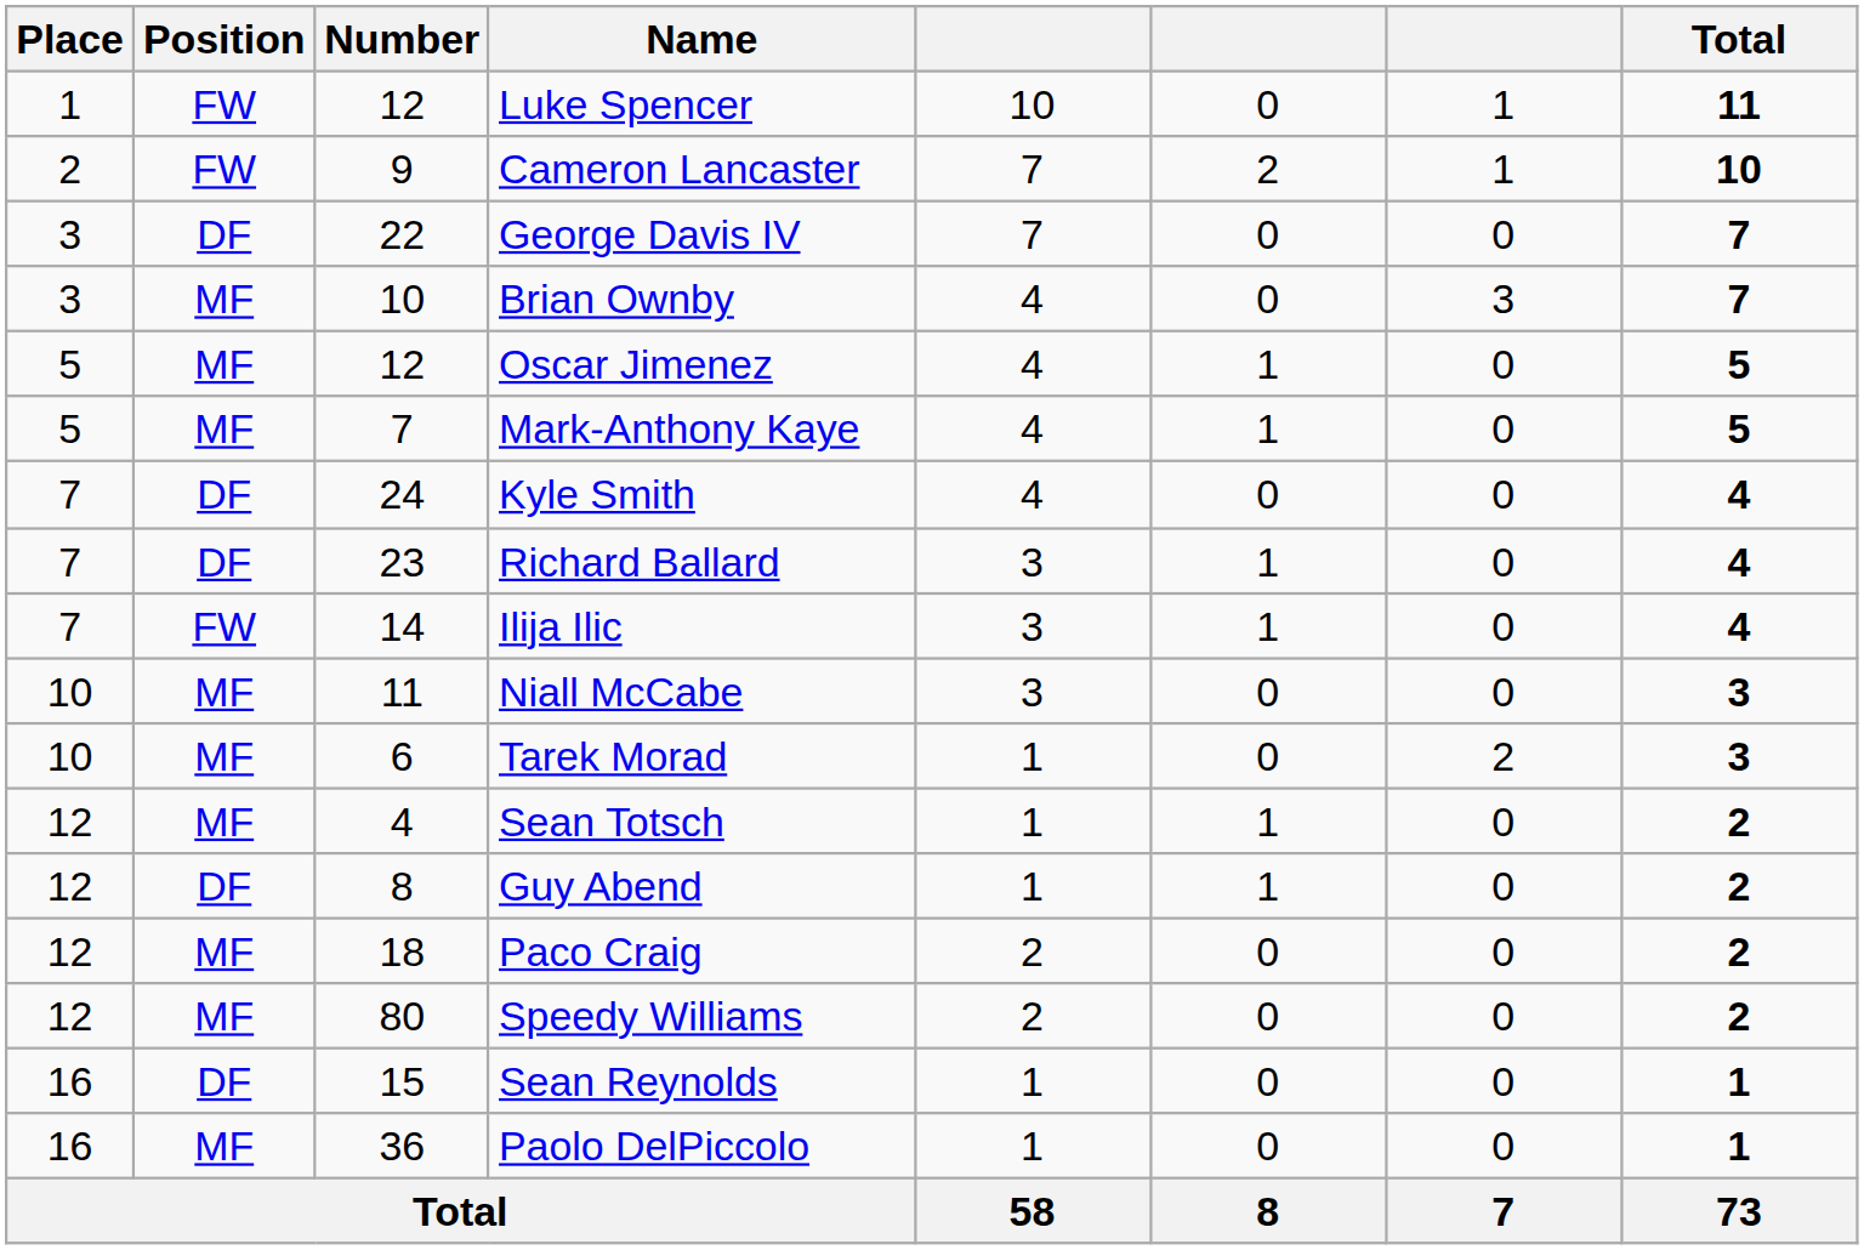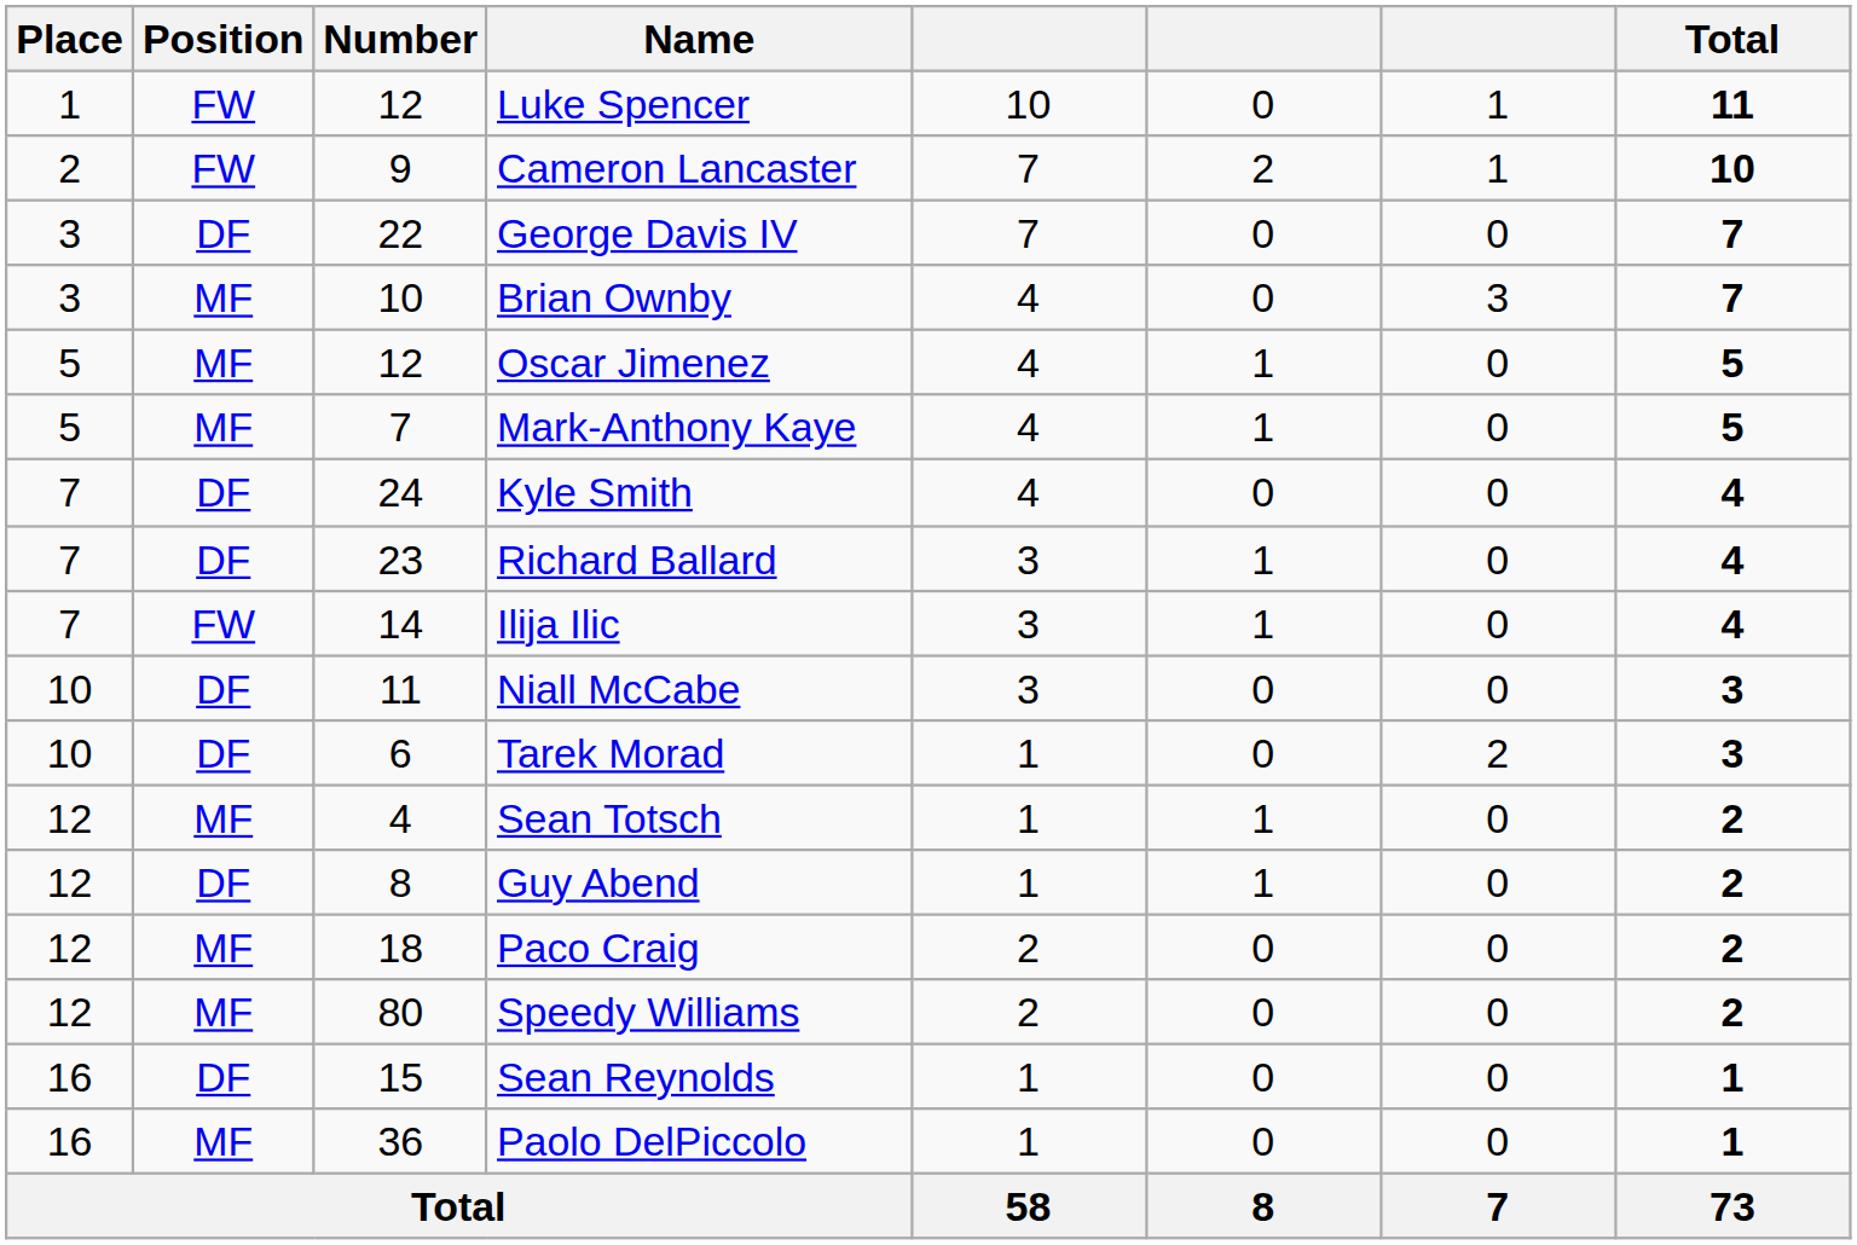 <table class="wikitable sortable" style="font-size: 95%; text-align: center;">
 <tr>
 <th width=40>Place</th>
 <th width=40>Position</th>
 <th width=40>Number</th>
 <th width=150>Name</th>
 <th width=80></th>
 <th width=80></th>
 <th width=80></th>
 <th width=80>Total</th>
 </tr>
 <tr>
 <td>1</td>
 <td><a href='#'>FW</a></td>
 <td>12</td>
 <td align=left> <a href='#'>Luke Spencer</a></td>
 <td>10</td>
 <td>0</td>
 <td>1</td>
 <td><strong>11</strong></td>
 </tr>
 <tr>
 <td>2</td>
 <td><a href='#'>FW</a></td>
 <td>9</td>
 <td align=left> <a href='#'>Cameron Lancaster</a></td>
 <td>7</td>
 <td>2</td>
 <td>1</td>
 <td><strong>10</strong></td>
 </tr>
 <tr>
 <td>3</td>
 <td><a href='#'>DF</a></td>
 <td>22</td>
 <td align=left> <a href='#'>George Davis IV</a></td>
 <td>7</td>
 <td>0</td>
 <td>0</td>
 <td><strong>7</strong></td>
 </tr>
 <tr>
 <td>3</td>
 <td><a href='#'>MF</a></td>
 <td>10</td>
 <td align=left> <a href='#'>Brian Ownby</a></td>
 <td>4</td>
 <td>0</td>
 <td>3</td>
 <td><strong>7</strong></td>
 </tr>
 <tr>
 <td>5</td>
 <td><a href='#'>MF</a></td>
 <td>12</td>
 <td align=left> <a href='#'>Oscar Jimenez</a></td>
 <td>4</td>
 <td>1</td>
 <td>0</td>
 <td><strong>5</strong></td>
 </tr>
 <tr>
 <td>5</td>
 <td><a href='#'>MF</a></td>
 <td>7</td>
 <td align=left> <a href='#'>Mark-Anthony Kaye</a></td>
 <td>4</td>
 <td>1</td>
 <td>0</td>
 <td><strong>5</strong></td>
 </tr>
 <tr>
 <td>7</td>
 <td><a href='#'>DF</a></td>
 <td>24</td>
 <td align=left> <a href='#'>Kyle Smith</a></td>
 <td>4</td>
 <td>0</td>
 <td>0</td>
 <td><strong>4</strong></td>
 </tr>
 <tr>
 <td>7</td>
 <td><a href='#'>DF</a></td>
 <td>23</td>
 <td align=left> <a href='#'>Richard Ballard</a></td>
 <td>3</td>
 <td>1</td>
 <td>0</td>
 <td><strong>4</strong></td>
 </tr>
 <tr>
 <td>7</td>
 <td><a href='#'>FW</a></td>
 <td>14</td>
 <td align=left> <a href='#'>Ilija Ilic</a></td>
 <td>3</td>
 <td>1</td>
 <td>0</td>
 <td><strong>4</strong></td>
 </tr>
 <tr>
 <td>10</td>
-<td><a href='#'>MF</a></td>
+<td><a href='#'>DF</a></td>
 <td>11</td>
 <td align=left> <a href='#'>Niall McCabe</a></td>
 <td>3</td>
 <td>0</td>
 <td>0</td>
 <td><strong>3</strong></td>
 </tr>
 <tr>
 <td>10</td>
-<td><a href='#'>MF</a></td>
+<td><a href='#'>DF</a></td>
 <td>6</td>
 <td align=left> <a href='#'>Tarek Morad</a></td>
 <td>1</td>
 <td>0</td>
 <td>2</td>
 <td><strong>3</strong></td>
 </tr>
 <tr>
 <td>12</td>
 <td><a href='#'>MF</a></td>
 <td>4</td>
 <td align=left> <a href='#'>Sean Totsch</a></td>
 <td>1</td>
 <td>1</td>
 <td>0</td>
 <td><strong>2</strong></td>
 </tr>
 <tr>
 <td>12</td>
 <td><a href='#'>DF</a></td>
 <td>8</td>
 <td align=left> <a href='#'>Guy Abend</a></td>
 <td>1</td>
 <td>1</td>
 <td>0</td>
 <td><strong>2</strong></td>
 </tr>
 <tr>
 <td>12</td>
 <td><a href='#'>MF</a></td>
 <td>18</td>
 <td align=left> <a href='#'>Paco Craig</a></td>
 <td>2</td>
 <td>0</td>
 <td>0</td>
 <td><strong>2</strong></td>
 </tr>
 <tr>
 <td>12</td>
 <td><a href='#'>MF</a></td>
 <td>80</td>
 <td align=left> <a href='#'>Speedy Williams</a></td>
 <td>2</td>
 <td>0</td>
 <td>0</td>
 <td><strong>2</strong></td>
 </tr>
 <tr>
 <td>16</td>
 <td><a href='#'>DF</a></td>
 <td>15</td>
 <td align=left> <a href='#'>Sean Reynolds</a></td>
 <td>1</td>
 <td>0</td>
 <td>0</td>
 <td><strong>1</strong></td>
 </tr>
 <tr>
 <td>16</td>
 <td><a href='#'>MF</a></td>
 <td>36</td>
 <td align=left> <a href='#'>Paolo DelPiccolo</a></td>
 <td>1</td>
 <td>0</td>
 <td>0</td>
 <td><strong>1</strong></td>
 </tr>
 <tr>
 <th colspan="4">Total</th>
 <th>58</th>
 <th>8</th>
 <th>7</th>
 <th>73</th>
 </tr>
 </table>
